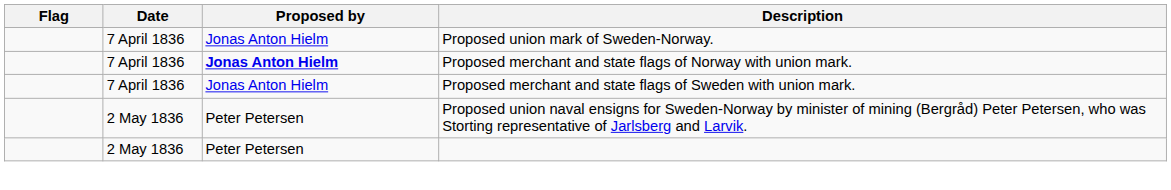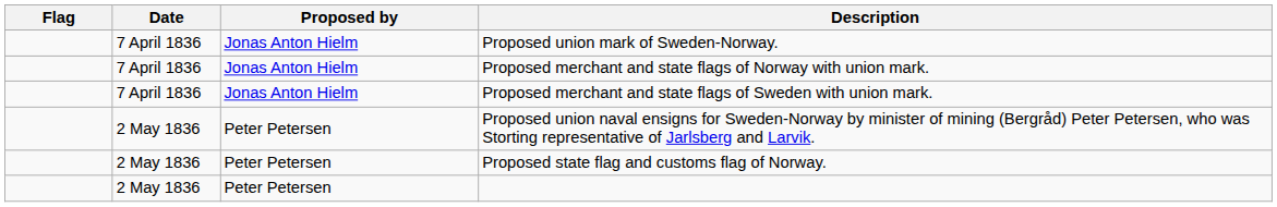 <table class="wikitable" width="100%">
 <tr>
 <th style="width:100px;">Flag</th>
 <th style="width:100px;">Date</th>
 <th style="width:250px;">Proposed by</th>
 <th style="min-width:250px">Description</th>
 </tr>
 <tr>
 <td></td>
 <td>7 April 1836</td>
 <td><a href='#'>Jonas Anton Hielm</a></td>
 <td>Proposed union mark of Sweden-Norway.</td>
 </tr>
 <tr>
 <td></td>
 <td>7 April 1836</td>
-<td><strong><a href='#'>Jonas Anton Hielm</a></strong></td>
+<td><a href='#'>Jonas Anton Hielm</a></td>
 <td>Proposed merchant and state flags of Norway with union mark.</td>
 </tr>
 <tr>
 <td></td>
 <td>7 April 1836</td>
 <td><a href='#'>Jonas Anton Hielm</a></td>
 <td>Proposed merchant and state flags of Sweden with union mark.</td>
 </tr>
 <tr>
 <td></td>
 <td>2 May 1836</td>
 <td>Peter Petersen</td>
 <td>Proposed union naval ensigns for Sweden-Norway by minister of mining (Bergråd) Peter Petersen, who was Storting representative of <a href='#'>Jarlsberg</a> and <a href='#'>Larvik</a>.</td>
 </tr>
 <tr>
 <td></td>
 <td>2 May 1836</td>
 <td>Peter Petersen</td>
+<td>Proposed state flag and customs flag of Norway.</td>
+</tr>
+<tr>
+<td></td>
+<td>2 May 1836</td>
+<td>Peter Petersen</td>
 <td></td>
 </tr>
 </table>
